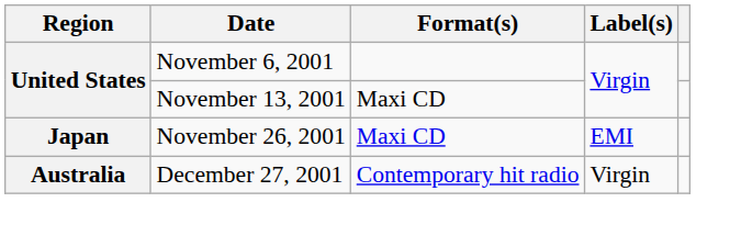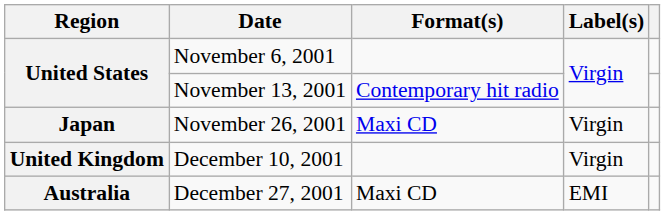 <table class="wikitable sortable plainrowheaders">
 <tr>
 <th scope="col">Region</th>
 <th scope="col">Date</th>
 <th scope="col">Format(s)</th>
 <th scope="col">Label(s)</th>
 <th scope="col"></th>
 </tr>
 <tr>
 <th scope="row" rowspan="2">United States</th>
 <td>November 6, 2001</td>
 <td></td>
 <td rowspan="2"><a href='#'>Virgin</a></td>
 <td align="center"></td>
 </tr>
 <tr>
 <td>November 13, 2001</td>
-<td>Maxi CD</td>
+<td><a href='#'>Contemporary hit radio</a></td>
 <td align="center"></td>
 </tr>
 <tr>
 <th scope="row">Japan</th>
 <td>November 26, 2001</td>
 <td><a href='#'>Maxi CD</a></td>
-<td><a href='#'>EMI</a></td>
+<td>Virgin</td>
 <td></td>
+</tr>
+<tr>
+<th scope="row">United Kingdom</th>
+<td>December 10, 2001</td>
+<td></td>
+<td>Virgin</td>
+<td align="center"></td>
 </tr>
 <tr>
 <th scope="row">Australia</th>
 <td>December 27, 2001</td>
-<td><a href='#'>Contemporary hit radio</a></td>
-<td>Virgin</td>
+<td>Maxi CD</td>
+<td>EMI</td>
 <td></td>
 </tr>
 </table>
